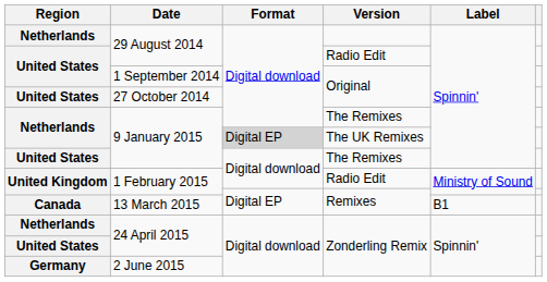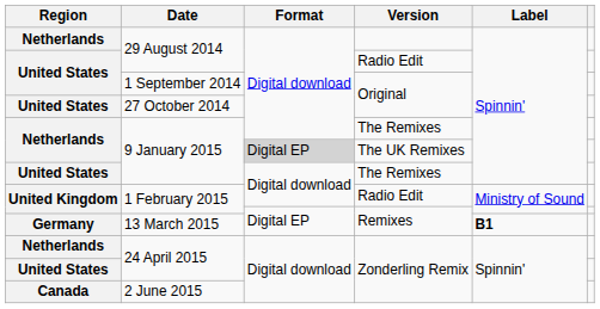 <table class="wikitable plainrowheaders">
 <tr>
 <th scope="col">Region</th>
 <th scope="col">Date</th>
 <th scope="col">Format</th>
 <th scope="col">Version</th>
 <th scope="col">Label</th>
 <th scope="col"></th>
 </tr>
 <tr>
 <th scope="row">Netherlands</th>
 <td rowspan="2">29 August 2014</td>
 <td rowspan="5"><a href='#'>Digital download</a></td>
 <td></td>
 <td rowspan="7"><a href='#'>Spinnin'</a></td>
 <td align="center"></td>
 </tr>
 <tr>
 <th scope="row" rowspan="2">United States</th>
 <td>Radio Edit</td>
 <td align="center"></td>
 </tr>
 <tr>
 <td>1 September 2014</td>
 <td rowspan="2">Original</td>
 <td align="center"></td>
 </tr>
 <tr>
 <th scope="row">United States</th>
 <td>27 October 2014</td>
 <td align="center"></td>
 </tr>
 <tr>
 <th scope="row" rowspan="2">Netherlands</th>
 <td rowspan="3">9 January 2015</td>
 <td>The Remixes</td>
 <td align="center"></td>
 </tr>
 <tr>
 <td style="background: lightgrey;">Digital EP</td>
 <td>The UK Remixes</td>
 <td align="center"></td>
 </tr>
 <tr>
 <th scope="row">United States</th>
 <td rowspan="2">Digital download</td>
 <td>The Remixes</td>
 <td align="center"></td>
 </tr>
 <tr>
 <th scope="row" rowspan="2">United Kingdom</th>
 <td rowspan="2">1 February 2015</td>
 <td>Radio Edit</td>
 <td rowspan="2"><a href='#'>Ministry of Sound</a></td>
 <td align="center"></td>
 </tr>
 <tr>
 <td rowspan="2">Digital EP</td>
 <td rowspan="2">Remixes</td>
 <td align="center"></td>
 </tr>
 <tr>
-<th scope="row">Canada</th>
+<th scope="row">Germany</th>
 <td>13 March 2015</td>
-<td>B1</td>
+<td><strong>B1</strong></td>
 <td align="center"></td>
 </tr>
 <tr>
 <th scope="row">Netherlands</th>
 <td rowspan="2">24 April 2015</td>
 <td rowspan="3">Digital download</td>
 <td rowspan="3">Zonderling Remix</td>
 <td rowspan="3">Spinnin'</td>
 <td align="center"></td>
 </tr>
 <tr>
 <th scope="row">United States</th>
 <td align="center"></td>
 </tr>
 <tr>
-<th scope="row">Germany</th>
+<th scope="row">Canada</th>
 <td>2 June 2015</td>
 <td align="center"></td>
 </tr>
 </table>
